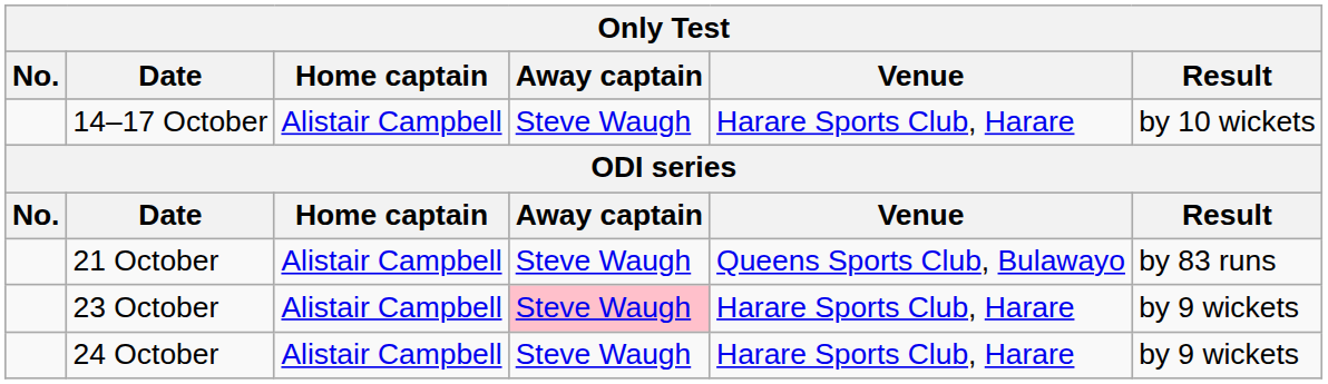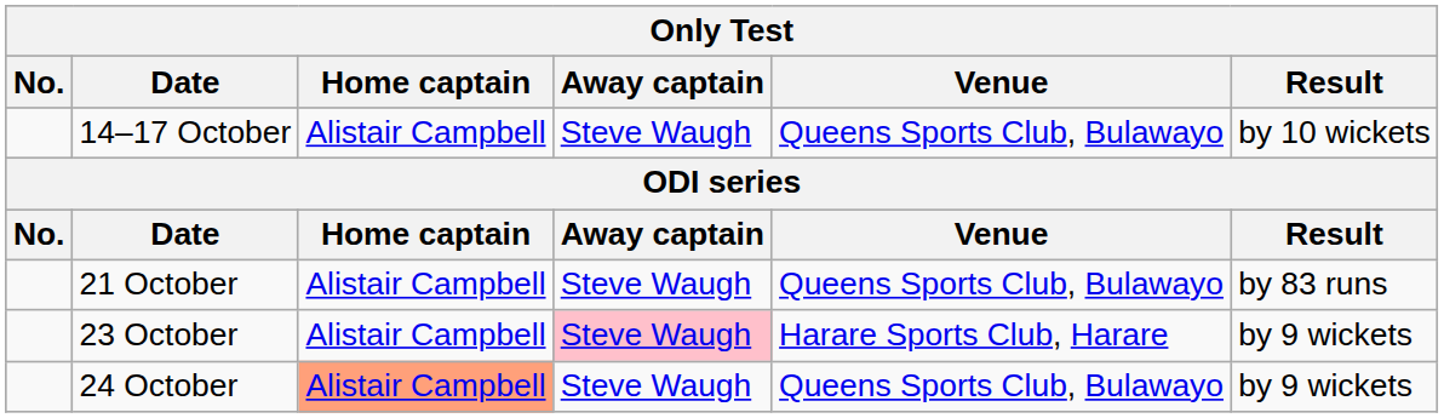 <table class="wikitable">
 <tr>
 <th colspan="9">Only Test</th>
 </tr>
 <tr>
 <th>No.</th>
 <th>Date</th>
 <th>Home captain</th>
 <th>Away captain</th>
 <th>Venue</th>
 <th>Result</th>
 </tr>
 <tr>
 <td></td>
 <td>14–17 October</td>
 <td><a href='#'>Alistair Campbell</a></td>
 <td><a href='#'>Steve Waugh</a></td>
-<td><a href='#'>Harare Sports Club</a>, <a href='#'>Harare</a></td>
+<td><a href='#'>Queens Sports Club</a>, <a href='#'>Bulawayo</a></td>
 <td> by 10 wickets</td>
 </tr>
 <tr>
 <th colspan="9">ODI series</th>
 </tr>
 <tr>
 <th>No.</th>
 <th>Date</th>
 <th>Home captain</th>
 <th>Away captain</th>
 <th>Venue</th>
 <th>Result</th>
 </tr>
 <tr>
 <td></td>
 <td>21 October</td>
 <td><a href='#'>Alistair Campbell</a></td>
 <td><a href='#'>Steve Waugh</a></td>
 <td><a href='#'>Queens Sports Club</a>, <a href='#'>Bulawayo</a></td>
 <td> by 83 runs</td>
 </tr>
 <tr>
 <td></td>
 <td>23 October</td>
 <td><a href='#'>Alistair Campbell</a></td>
 <td style="background: pink;"><a href='#'>Steve Waugh</a></td>
 <td><a href='#'>Harare Sports Club</a>, <a href='#'>Harare</a></td>
 <td> by 9 wickets</td>
 </tr>
 <tr>
 <td></td>
 <td>24 October</td>
-<td><a href='#'>Alistair Campbell</a></td>
+<td style="background: lightsalmon;"><a href='#'>Alistair Campbell</a></td>
 <td><a href='#'>Steve Waugh</a></td>
-<td><a href='#'>Harare Sports Club</a>, <a href='#'>Harare</a></td>
+<td><a href='#'>Queens Sports Club</a>, <a href='#'>Bulawayo</a></td>
 <td> by 9 wickets</td>
 </tr>
 </table>
